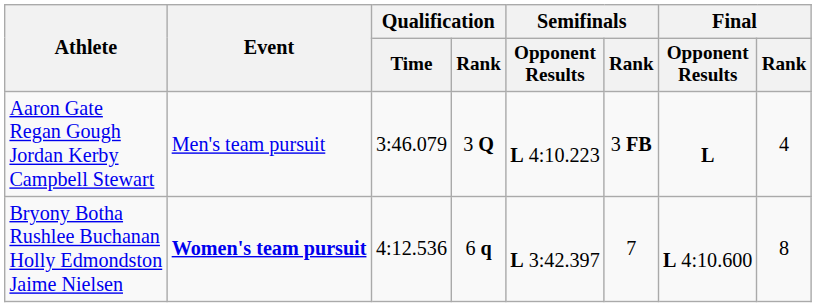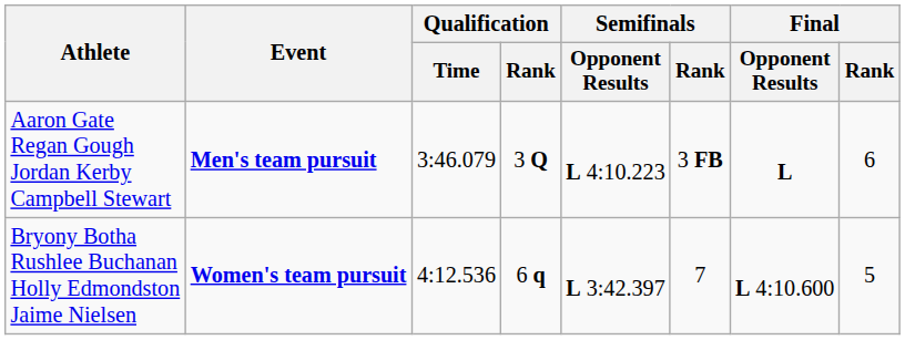 <table class=wikitable style=font-size:90%;text-align:center>
 <tr>
 <th rowspan=2>Athlete</th>
 <th rowspan=2>Event</th>
 <th colspan=2>Qualification</th>
 <th colspan=2>Semifinals</th>
 <th colspan=2>Final</th>
 </tr>
 <tr style=font-size:95%>
 <th>Time</th>
 <th>Rank</th>
 <th>Opponent<br>Results</th>
 <th>Rank</th>
 <th>Opponent<br>Results</th>
 <th>Rank</th>
 </tr>
 <tr>
 <td align=left><a href='#'>Aaron Gate</a><br><a href='#'>Regan Gough</a><br><a href='#'>Jordan Kerby</a><br><a href='#'>Campbell Stewart</a></td>
-<td align=left><a href='#'>Men's team pursuit</a></td>
+<td align=left><strong><a href='#'>Men's team pursuit</a></strong></td>
 <td>3:46.079</td>
 <td>3 <strong>Q</strong></td>
 <td><br><strong>L</strong> 4:10.223</td>
 <td>3 <strong>FB</strong></td>
 <td><br><strong>L</strong> </td>
-<td>4</td>
+<td>6</td>
 </tr>
 <tr>
 <td align=left><a href='#'>Bryony Botha</a><br><a href='#'>Rushlee Buchanan</a><br><a href='#'>Holly Edmondston</a><br><a href='#'>Jaime Nielsen</a></td>
 <td align=left><strong><a href='#'>Women's team pursuit</a></strong></td>
 <td>4:12.536</td>
 <td>6 <strong>q</strong></td>
 <td><br><strong>L</strong> 3:42.397</td>
 <td>7</td>
 <td><br><strong>L</strong> 4:10.600</td>
-<td>8</td>
+<td>5</td>
 </tr>
 </table>
